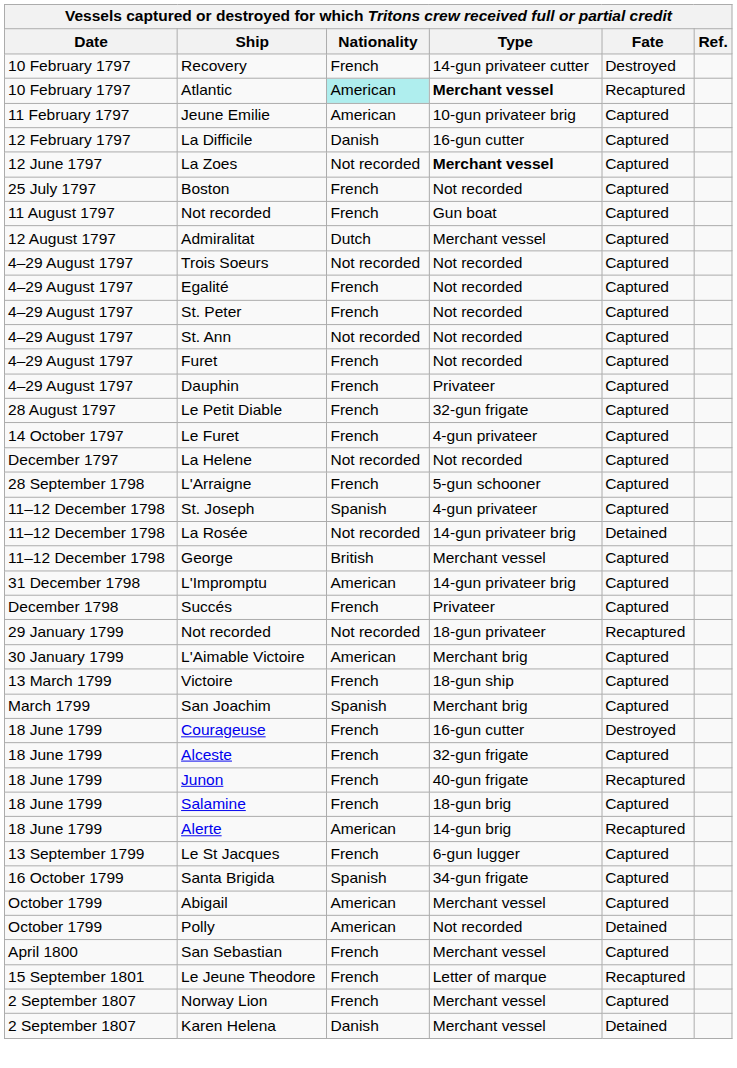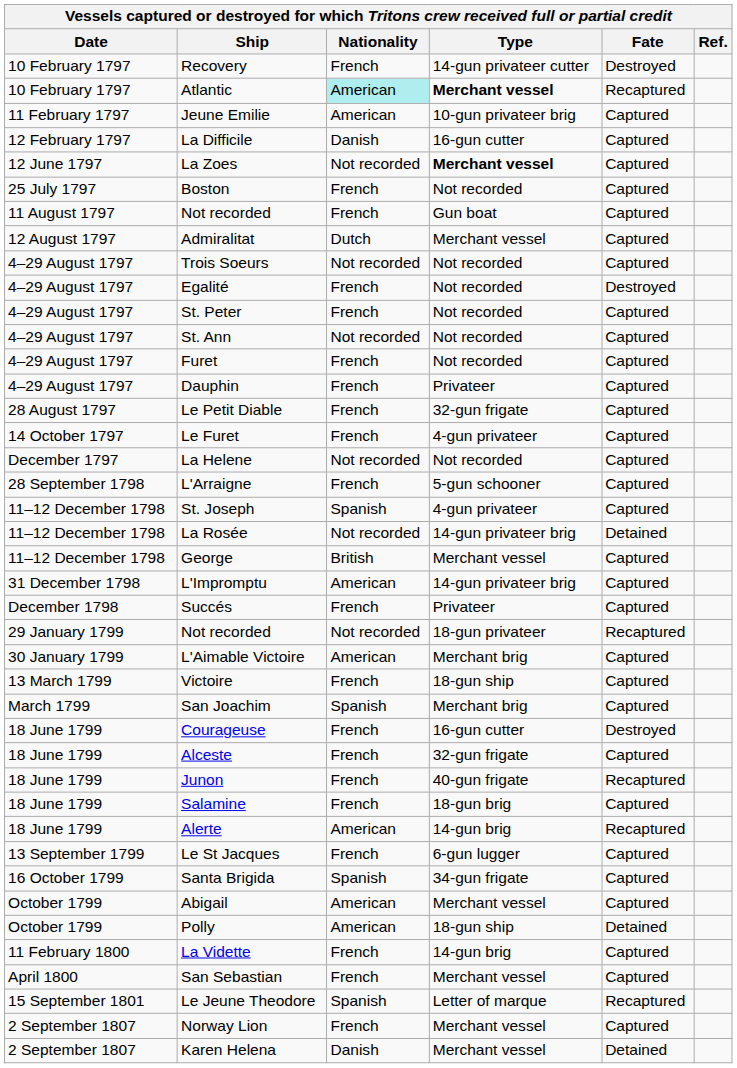 <table class="wikitable" style="width:85%; align-center">
 <tr>
 <th colspan="6">Vessels captured or destroyed for which <em>Triton<strong>s crew received full or partial credit</th>
 </tr>
 <tr>
 <th>Date</th>
 <th>Ship</th>
 <th>Nationality</th>
 <th>Type</th>
 <th>Fate</th>
 <th>Ref.</th>
 </tr>
 <tr>
 <td>10 February 1797</td>
 <td></em>Recovery<em></td>
 <td> French</td>
 <td>14-gun privateer cutter</td>
 <td>Destroyed</td>
 <td></td>
 </tr>
 <tr>
 <td>10 February 1797</td>
 <td></em>Atlantic<em></td>
 <td style="background: paleturquoise;"> American</td>
 <td><strong>Merchant vessel</strong></td>
 <td>Recaptured</td>
 <td></td>
 </tr>
 <tr>
 <td>11 February 1797</td>
 <td></em>Jeune Emilie<em></td>
 <td> American</td>
 <td>10-gun privateer brig</td>
 <td>Captured</td>
 <td></td>
 </tr>
 <tr>
 <td>12 February 1797</td>
 <td></em>La Difficile<em></td>
 <td> Danish</td>
 <td>16-gun cutter</td>
 <td>Captured</td>
 <td></td>
 </tr>
 <tr>
 <td>12 June 1797</td>
 <td></em>La Zoes<em></td>
 <td>Not recorded</td>
 <td><strong>Merchant vessel</strong></td>
 <td>Captured</td>
 <td></td>
 </tr>
 <tr>
 <td>25 July 1797</td>
 <td></em>Boston<em></td>
 <td> French</td>
 <td>Not recorded</td>
 <td>Captured</td>
 <td></td>
 </tr>
 <tr>
 <td>11 August 1797</td>
 <td>Not recorded</td>
 <td> French</td>
 <td>Gun boat</td>
 <td>Captured</td>
 <td></td>
 </tr>
 <tr>
 <td>12 August 1797</td>
 <td></em>Admiralitat<em></td>
 <td> Dutch</td>
 <td>Merchant vessel</td>
 <td>Captured</td>
 <td></td>
 </tr>
 <tr>
 <td>4–29 August 1797</td>
 <td></em>Trois Soeurs<em></td>
 <td>Not recorded</td>
 <td>Not recorded</td>
 <td>Captured</td>
 <td></td>
 </tr>
 <tr>
 <td>4–29 August 1797</td>
 <td></em>Egalité<em></td>
 <td> French</td>
 <td>Not recorded</td>
-<td>Captured</td>
+<td>Destroyed</td>
 <td></td>
 </tr>
 <tr>
 <td>4–29 August 1797</td>
 <td></em>St. Peter<em></td>
 <td> French</td>
 <td>Not recorded</td>
 <td>Captured</td>
 <td></td>
 </tr>
 <tr>
 <td>4–29 August 1797</td>
 <td></em>St. Ann<em></td>
 <td>Not recorded</td>
 <td>Not recorded</td>
 <td>Captured</td>
 <td></td>
 </tr>
 <tr>
 <td>4–29 August 1797</td>
 <td></em>Furet<em></td>
 <td> French</td>
 <td>Not recorded</td>
 <td>Captured</td>
 <td></td>
 </tr>
 <tr>
 <td>4–29 August 1797</td>
 <td></em>Dauphin<em></td>
 <td> French</td>
 <td>Privateer</td>
 <td>Captured</td>
 <td></td>
 </tr>
 <tr>
 <td>28 August 1797</td>
 <td></em>Le Petit Diable<em></td>
 <td> French</td>
 <td>32-gun frigate</td>
 <td>Captured</td>
 <td></td>
 </tr>
 <tr>
 <td>14 October 1797</td>
 <td></em>Le Furet<em></td>
 <td> French</td>
 <td>4-gun privateer</td>
 <td>Captured</td>
 <td></td>
 </tr>
 <tr>
 <td>December 1797</td>
 <td></em>La Helene<em></td>
 <td>Not recorded</td>
 <td>Not recorded</td>
 <td>Captured</td>
 <td></td>
 </tr>
 <tr>
 <td>28 September 1798</td>
 <td></em>L'Arraigne<em></td>
 <td> French</td>
 <td>5-gun schooner</td>
 <td>Captured</td>
 <td></td>
 </tr>
 <tr>
 <td>11–12 December 1798</td>
 <td></em>St. Joseph<em></td>
 <td> Spanish</td>
 <td>4-gun privateer</td>
 <td>Captured</td>
 <td></td>
 </tr>
 <tr>
 <td>11–12 December 1798</td>
 <td></em>La Rosée<em></td>
 <td>Not recorded</td>
 <td>14-gun privateer brig</td>
 <td>Detained</td>
 <td></td>
 </tr>
 <tr>
 <td>11–12 December 1798</td>
 <td></em>George<em></td>
 <td> British</td>
 <td>Merchant vessel</td>
 <td>Captured</td>
 <td></td>
 </tr>
 <tr>
 <td>31 December 1798</td>
 <td></em>L'Impromptu<em></td>
 <td> American</td>
 <td>14-gun privateer brig</td>
 <td>Captured</td>
 <td></td>
 </tr>
 <tr>
 <td>December 1798</td>
 <td></em>Succés<em></td>
 <td> French</td>
 <td>Privateer</td>
 <td>Captured</td>
 <td></td>
 </tr>
 <tr>
 <td>29 January 1799</td>
 <td>Not recorded</td>
 <td>Not recorded</td>
 <td>18-gun privateer</td>
 <td>Recaptured</td>
 <td></td>
 </tr>
 <tr>
 <td>30 January 1799</td>
 <td></em>L'Aimable Victoire<em></td>
 <td> American</td>
 <td>Merchant brig</td>
 <td>Captured</td>
 <td></td>
 </tr>
 <tr>
 <td>13 March 1799</td>
 <td></em>Victoire<em></td>
 <td> French</td>
 <td>18-gun ship</td>
 <td>Captured</td>
 <td></td>
 </tr>
 <tr>
 <td>March 1799</td>
 <td></em>San Joachim<em></td>
 <td> Spanish</td>
 <td>Merchant brig</td>
 <td>Captured</td>
 <td></td>
 </tr>
 <tr>
 <td>18 June 1799</td>
 <td><a href='#'></em>Courageuse<em></a></td>
 <td> French</td>
 <td>16-gun cutter</td>
 <td>Destroyed</td>
 <td></td>
 </tr>
 <tr>
 <td>18 June 1799</td>
 <td><a href='#'></em>Alceste<em></a></td>
 <td> French</td>
 <td>32-gun frigate</td>
 <td>Captured</td>
 <td></td>
 </tr>
 <tr>
 <td>18 June 1799</td>
 <td><a href='#'></em>Junon<em></a></td>
 <td> French</td>
 <td>40-gun frigate</td>
 <td>Recaptured</td>
 <td></td>
 </tr>
 <tr>
 <td>18 June 1799</td>
 <td><a href='#'></em>Salamine<em></a></td>
 <td> French</td>
 <td>18-gun brig</td>
 <td>Captured</td>
 <td></td>
 </tr>
 <tr>
 <td>18 June 1799</td>
 <td><a href='#'></em>Alerte<em></a></td>
 <td> American</td>
 <td>14-gun brig</td>
 <td>Recaptured</td>
 <td></td>
 </tr>
 <tr>
 <td>13 September 1799</td>
 <td></em>Le St Jacques<em></td>
 <td> French</td>
 <td>6-gun lugger</td>
 <td>Captured</td>
 <td></td>
 </tr>
 <tr>
 <td>16 October 1799</td>
 <td></em>Santa Brigida<em></td>
 <td> Spanish</td>
 <td>34-gun frigate</td>
 <td>Captured</td>
 <td></td>
 </tr>
 <tr>
 <td>October 1799</td>
 <td></em>Abigail<em></td>
 <td> American</td>
 <td>Merchant vessel</td>
 <td>Captured</td>
 <td></td>
 </tr>
 <tr>
 <td>October 1799</td>
 <td></em>Polly<em></td>
 <td> American</td>
-<td>Not recorded</td>
+<td>18-gun ship</td>
 <td>Detained</td>
+<td></td>
+</tr>
+<tr>
+<td>11 February 1800</td>
+<td><a href='#'></em>La Vidette<em></a></td>
+<td> French</td>
+<td>14-gun brig</td>
+<td>Captured</td>
 <td></td>
 </tr>
 <tr>
 <td>April 1800</td>
 <td></em>San Sebastian<em></td>
 <td> French</td>
 <td>Merchant vessel</td>
 <td>Captured</td>
 <td></td>
 </tr>
 <tr>
 <td>15 September 1801</td>
 <td></em>Le Jeune Theodore<em></td>
-<td> French</td>
+<td> Spanish</td>
 <td>Letter of marque</td>
 <td>Recaptured</td>
 <td></td>
 </tr>
 <tr>
 <td>2 September 1807</td>
 <td></em>Norway Lion<em></td>
 <td> French</td>
 <td>Merchant vessel</td>
 <td>Captured</td>
 <td></td>
 </tr>
 <tr>
 <td>2 September 1807</td>
 <td></em>Karen Helena<em></td>
 <td> Danish</td>
 <td>Merchant vessel</td>
 <td>Detained</td>
 <td></td>
 </tr>
 </table>
